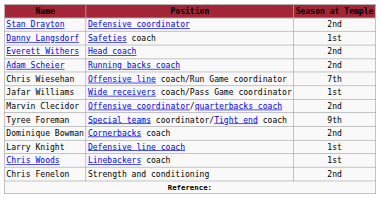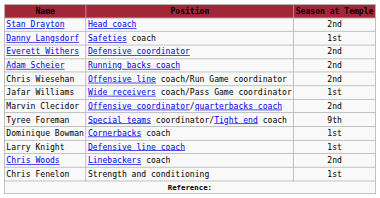 <table class="wikitable" style="font-size:90%;">
 <tr>
 <th style="background:#A32638;"><span>Name</span></th>
 <th style="background:#A32638;"><span>Position</span></th>
 <th style="background:#A32638;"><span>Season at Temple</span> <span></span></th>
 </tr>
 <tr>
 <td><a href='#'>Stan Drayton</a></td>
-<td><a href='#'>Defensive coordinator</a></td>
+<td><a href='#'>Head coach</a></td>
 <td align="center">2nd</td>
 </tr>
 <tr>
 <td><a href='#'>Danny Langsdorf</a></td>
 <td><a href='#'>Safeties</a> coach</td>
 <td align="center">1st</td>
 </tr>
 <tr>
 <td><a href='#'>Everett Withers</a></td>
-<td><a href='#'>Head coach</a></td>
+<td><a href='#'>Defensive coordinator</a></td>
 <td align="center">2nd</td>
 </tr>
 <tr>
 <td><a href='#'>Adam Scheier</a></td>
 <td><a href='#'>Running backs coach</a></td>
 <td align="center">2nd</td>
 </tr>
 <tr>
 <td>Chris Wiesehan</td>
 <td><a href='#'>Offensive line</a> coach/Run Game coordinator</td>
-<td align="center">7th</td>
+<td align="center">2nd</td>
 </tr>
 <tr>
 <td>Jafar Williams</td>
 <td><a href='#'>Wide receivers</a> coach/Pass Game coordinator</td>
 <td align="center">1st</td>
 </tr>
 <tr>
 <td>Marvin Clecidor</td>
 <td><a href='#'>Offensive coordinator</a>/<a href='#'>quarterbacks coach</a></td>
 <td align="center">2nd</td>
 </tr>
 <tr>
 <td>Tyree Foreman</td>
 <td><a href='#'>Special teams</a> coordinator/<a href='#'>Tight end</a> coach</td>
 <td align="center">9th</td>
 </tr>
 <tr>
 <td>Dominique Bowman</td>
 <td><a href='#'>Cornerbacks</a> coach</td>
-<td align="center">2nd</td>
+<td align="center">1st</td>
 </tr>
 <tr>
 <td>Larry Knight</td>
 <td><a href='#'>Defensive line coach</a></td>
 <td align="center">1st</td>
 </tr>
 <tr>
 <td><a href='#'>Chris Woods</a></td>
 <td><a href='#'>Linebackers</a> coach</td>
-<td align="center">1st</td>
+<td align="center">2nd</td>
 </tr>
 <tr>
 <td>Chris Fenelon</td>
 <td>Strength and conditioning</td>
-<td align="center">2nd</td>
+<td align="center">1st</td>
 </tr>
 <tr>
 <td colspan="4" style="font-size:8pt; text-align:center;"><strong>Reference:</strong></td>
 </tr>
 </table>
